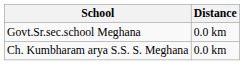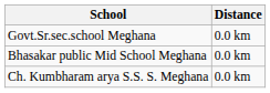 <table class="wikitable">
 <tr>
 <th>School</th>
 <th>Distance</th>
 </tr>
 <tr>
 <td>Govt.Sr.sec.school Meghana</td>
 <td>0.0 km</td>
 </tr>
 <tr>
+<td>Bhasakar public Mid School Meghana</td>
+<td>0.0 km</td>
+</tr>
+<tr>
 <td>Ch. Kumbharam arya S.S. S. Meghana</td>
 <td>0.0 km</td>
 </tr>
 </table>
